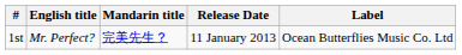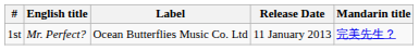 <table class="wikitable">
 <tr>
 <th>#</th>
 <th>English title</th>
+<th>Label</th>
+<th>Release Date</th>
 <th>Mandarin title</th>
-<th>Release Date</th>
-<th>Label</th>
 </tr>
 <tr>
 <td>1st</td>
 <td><em>Mr. Perfect?</em></td>
+<td>Ocean Butterflies Music Co. Ltd</td>
+<td>11 January 2013</td>
 <td><a href='#'>完美先生？</a></td>
-<td>11 January 2013</td>
-<td>Ocean Butterflies Music Co. Ltd</td>
 </tr>
 </table>
